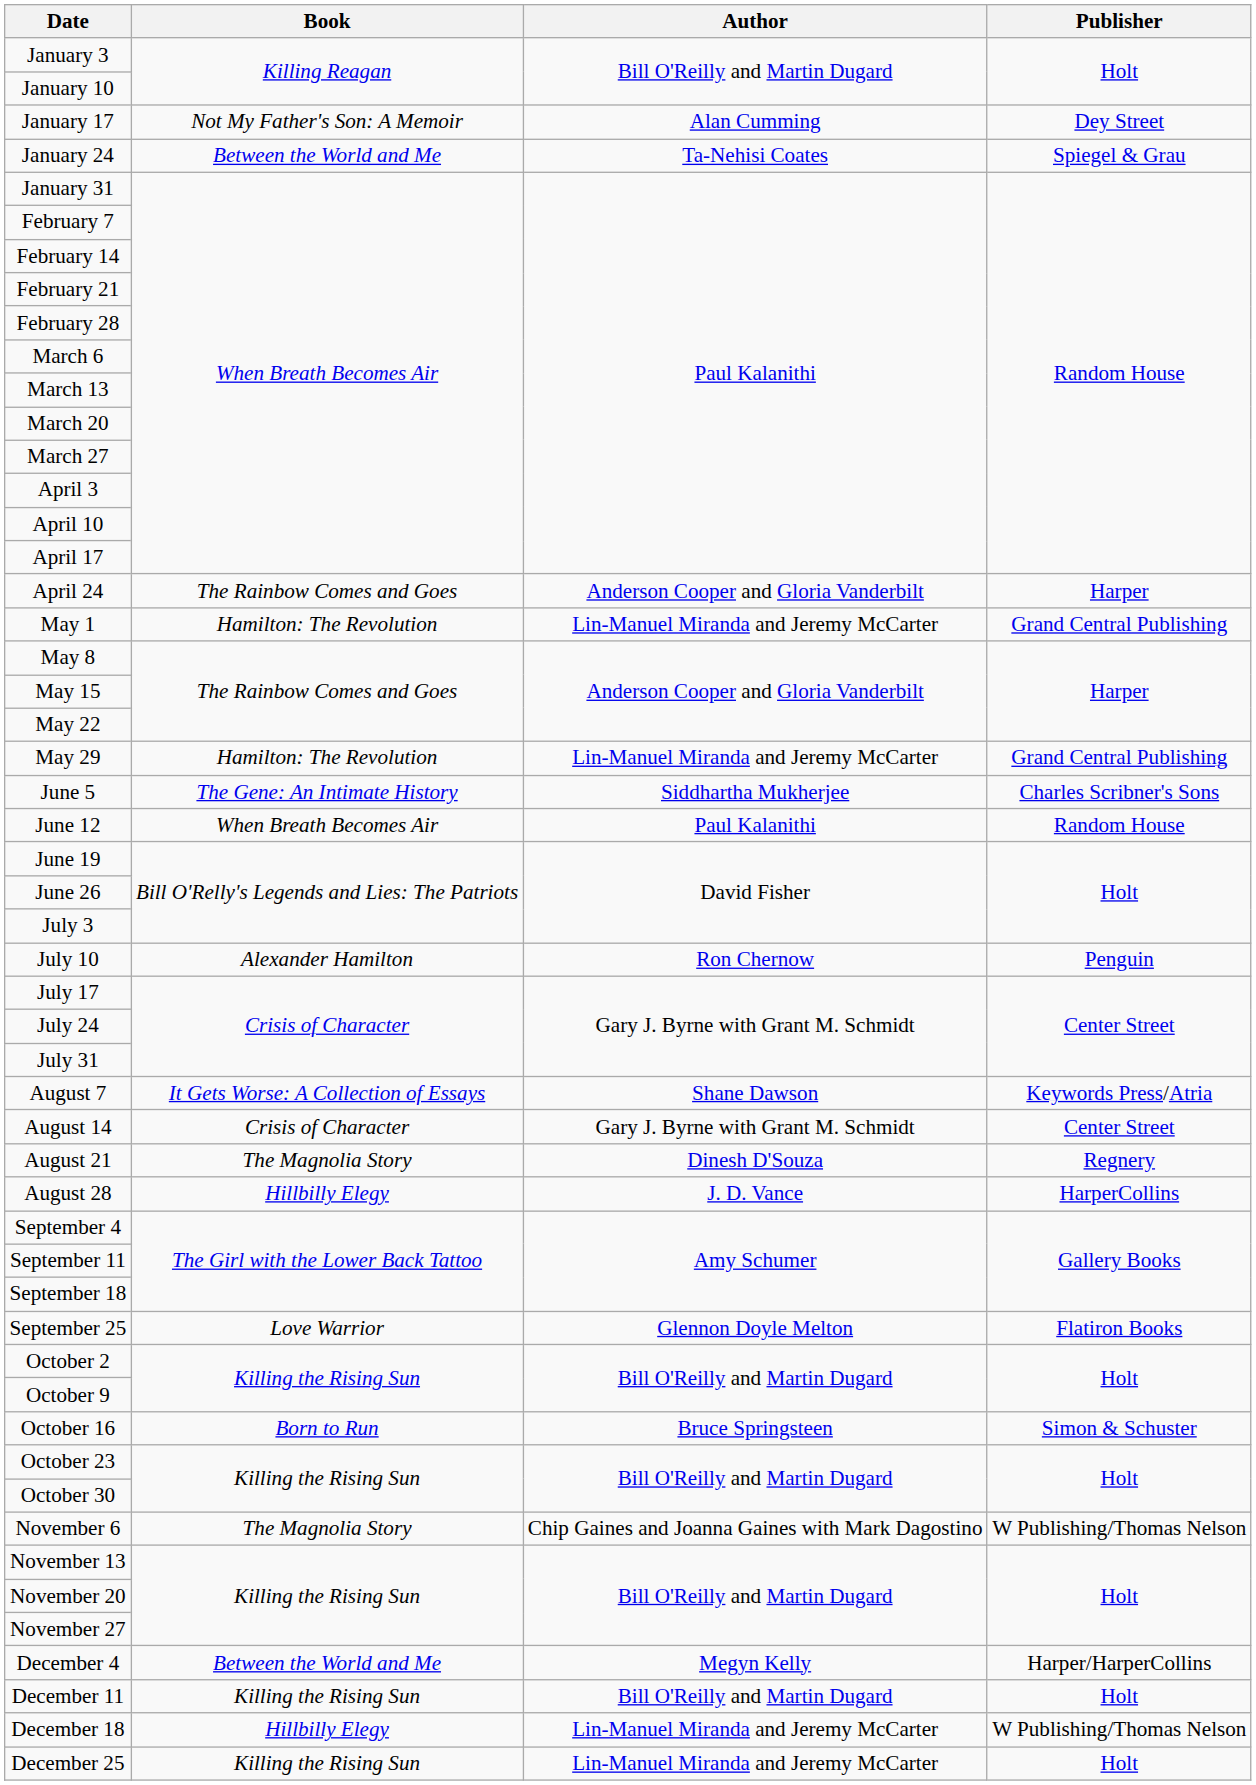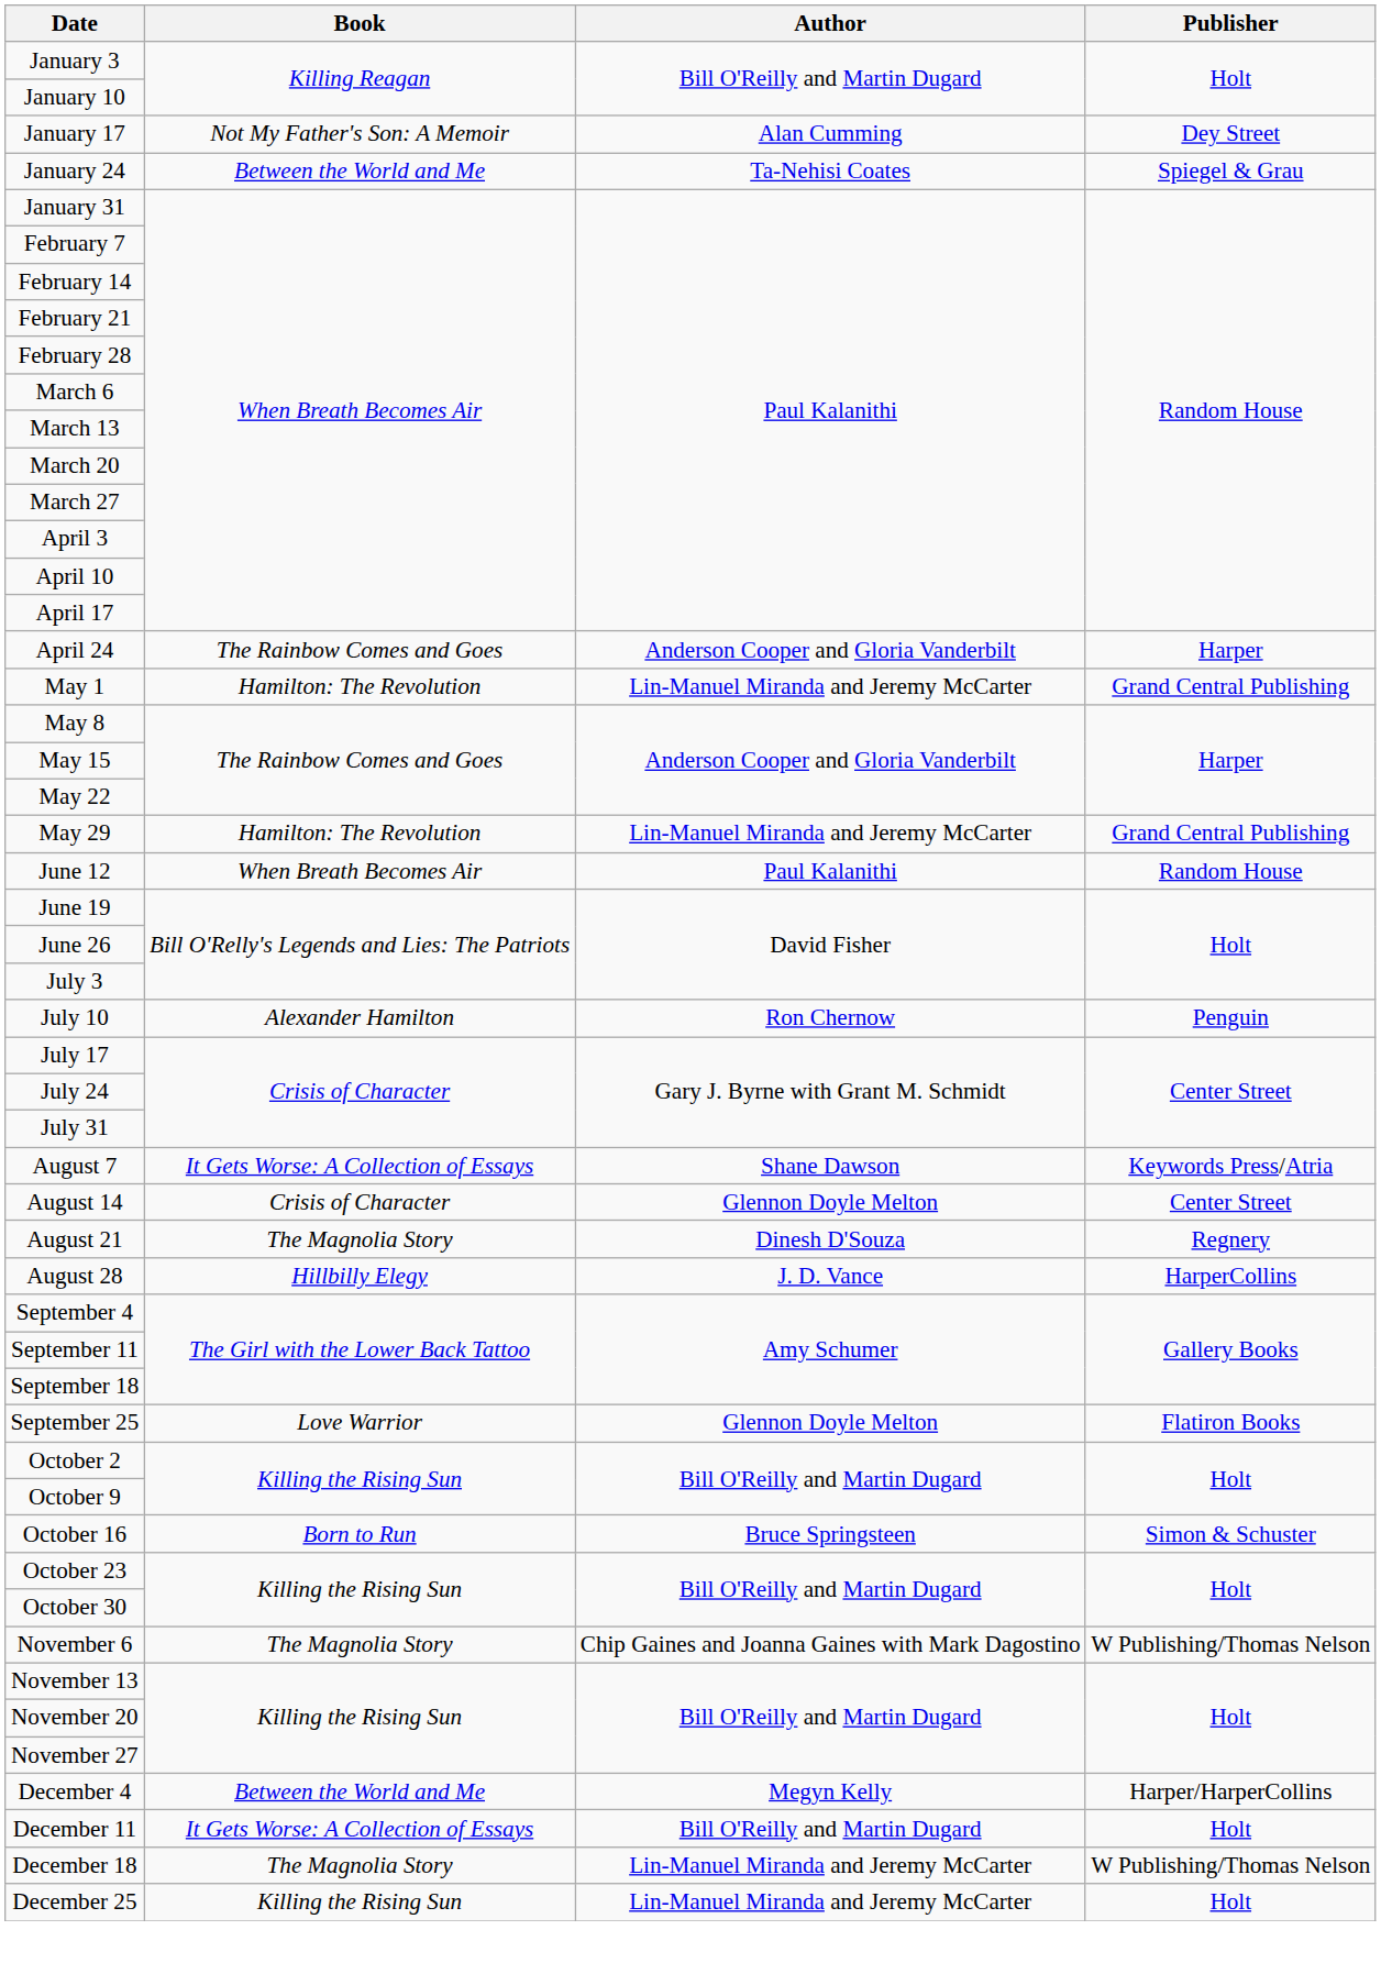 <table class="wikitable" style="text-align: center">
 <tr>
 <th>Date</th>
 <th>Book</th>
 <th>Author</th>
 <th>Publisher</th>
 </tr>
 <tr>
 <td>January 3</td>
 <td rowspan="2"><em><a href='#'>Killing Reagan</a></em></td>
 <td rowspan="2"><a href='#'>Bill O'Reilly</a> and <a href='#'>Martin Dugard</a></td>
 <td rowspan="2"><a href='#'>Holt</a></td>
 </tr>
 <tr>
 <td>January 10</td>
 </tr>
 <tr>
 <td>January 17</td>
 <td><em>Not My Father's Son: A Memoir</em></td>
 <td><a href='#'>Alan Cumming</a></td>
 <td><a href='#'>Dey Street</a></td>
 </tr>
 <tr>
 <td>January 24</td>
 <td><em><a href='#'>Between the World and Me</a></em></td>
 <td><a href='#'>Ta-Nehisi Coates</a></td>
 <td><a href='#'>Spiegel & Grau</a></td>
 </tr>
 <tr>
 <td>January 31</td>
 <td rowspan="12"><em><a href='#'>When Breath Becomes Air</a></em></td>
 <td rowspan="12"><a href='#'>Paul Kalanithi</a></td>
 <td rowspan="12"><a href='#'>Random House</a></td>
 </tr>
 <tr>
 <td>February 7</td>
 </tr>
 <tr>
 <td>February 14</td>
 </tr>
 <tr>
 <td>February 21</td>
 </tr>
 <tr>
 <td>February 28</td>
 </tr>
 <tr>
 <td>March 6</td>
 </tr>
 <tr>
 <td>March 13</td>
 </tr>
 <tr>
 <td>March 20</td>
 </tr>
 <tr>
 <td>March 27</td>
 </tr>
 <tr>
 <td>April 3</td>
 </tr>
 <tr>
 <td>April 10</td>
 </tr>
 <tr>
 <td>April 17</td>
 </tr>
 <tr>
 <td>April 24</td>
 <td><em>The Rainbow Comes and Goes</em></td>
 <td><a href='#'>Anderson Cooper</a> and <a href='#'>Gloria Vanderbilt</a></td>
 <td><a href='#'>Harper</a></td>
 </tr>
 <tr>
 <td>May 1</td>
 <td><em>Hamilton: The Revolution</em></td>
 <td><a href='#'>Lin-Manuel Miranda</a> and Jeremy McCarter</td>
 <td><a href='#'>Grand Central Publishing</a></td>
 </tr>
 <tr>
 <td>May 8</td>
 <td rowspan="3"><em>The Rainbow Comes and Goes</em></td>
 <td rowspan="3"><a href='#'>Anderson Cooper</a> and <a href='#'>Gloria Vanderbilt</a></td>
 <td rowspan="3"><a href='#'>Harper</a></td>
 </tr>
 <tr>
 <td>May 15</td>
 </tr>
 <tr>
 <td>May 22</td>
 </tr>
 <tr>
 <td>May 29</td>
 <td><em>Hamilton: The Revolution</em></td>
 <td><a href='#'>Lin-Manuel Miranda</a> and Jeremy McCarter</td>
 <td><a href='#'>Grand Central Publishing</a></td>
 </tr>
 <tr>
-<td>June 5</td>
-<td><em><a href='#'>The Gene: An Intimate History</a></em></td>
-<td><a href='#'>Siddhartha Mukherjee</a></td>
-<td><a href='#'>Charles Scribner's Sons</a></td>
-</tr>
-<tr>
 <td>June 12</td>
 <td><em>When Breath Becomes Air</em></td>
 <td><a href='#'>Paul Kalanithi</a></td>
 <td><a href='#'>Random House</a></td>
 </tr>
 <tr>
 <td>June 19</td>
 <td rowspan="3"><em>Bill O'Relly's Legends and Lies: The Patriots</em></td>
 <td rowspan="3">David Fisher</td>
 <td rowspan="3"><a href='#'>Holt</a></td>
 </tr>
 <tr>
 <td>June 26</td>
 </tr>
 <tr>
 <td>July 3</td>
 </tr>
 <tr>
 <td>July 10</td>
 <td><em>Alexander Hamilton</em></td>
 <td><a href='#'>Ron Chernow</a></td>
 <td><a href='#'>Penguin</a></td>
 </tr>
 <tr>
 <td>July 17</td>
 <td rowspan="3"><em><a href='#'>Crisis of Character</a></em></td>
 <td rowspan="3">Gary J. Byrne with Grant M. Schmidt</td>
 <td rowspan="3"><a href='#'>Center Street</a></td>
 </tr>
 <tr>
 <td>July 24</td>
 </tr>
 <tr>
 <td>July 31</td>
 </tr>
 <tr>
 <td>August 7</td>
 <td><em><a href='#'>It Gets Worse: A Collection of Essays</a></em></td>
 <td><a href='#'>Shane Dawson</a></td>
 <td><a href='#'>Keywords Press</a>/<a href='#'>Atria</a></td>
 </tr>
 <tr>
 <td>August 14</td>
 <td><em>Crisis of Character</em></td>
-<td>Gary J. Byrne with Grant M. Schmidt</td>
+<td><a href='#'>Glennon Doyle Melton</a></td>
 <td><a href='#'>Center Street</a></td>
 </tr>
 <tr>
 <td>August 21</td>
 <td><em>The Magnolia Story</em></td>
 <td><a href='#'>Dinesh D'Souza</a></td>
 <td><a href='#'>Regnery</a></td>
 </tr>
 <tr>
 <td>August 28</td>
 <td><em><a href='#'>Hillbilly Elegy</a></em></td>
 <td><a href='#'>J. D. Vance</a></td>
 <td><a href='#'>HarperCollins</a></td>
 </tr>
 <tr>
 <td>September 4</td>
 <td rowspan="3"><em><a href='#'>The Girl with the Lower Back Tattoo</a></em></td>
 <td rowspan="3"><a href='#'>Amy Schumer</a></td>
 <td rowspan="3"><a href='#'>Gallery Books</a></td>
 </tr>
 <tr>
 <td>September 11</td>
 </tr>
 <tr>
 <td>September 18</td>
 </tr>
 <tr>
 <td>September 25</td>
 <td><em>Love Warrior</em></td>
 <td><a href='#'>Glennon Doyle Melton</a></td>
 <td><a href='#'>Flatiron Books</a></td>
 </tr>
 <tr>
 <td>October 2</td>
 <td rowspan="2"><em><a href='#'>Killing the Rising Sun</a></em></td>
 <td rowspan="2"><a href='#'>Bill O'Reilly</a> and <a href='#'>Martin Dugard</a></td>
 <td rowspan="2"><a href='#'>Holt</a></td>
 </tr>
 <tr>
 <td>October 9</td>
 </tr>
 <tr>
 <td>October 16</td>
 <td><em><a href='#'>Born to Run</a></em></td>
 <td><a href='#'>Bruce Springsteen</a></td>
 <td><a href='#'>Simon & Schuster</a></td>
 </tr>
 <tr>
 <td>October 23</td>
 <td rowspan="2"><em>Killing the Rising Sun</em></td>
 <td rowspan="2"><a href='#'>Bill O'Reilly</a> and <a href='#'>Martin Dugard</a></td>
 <td rowspan="2"><a href='#'>Holt</a></td>
 </tr>
 <tr>
 <td>October 30</td>
 </tr>
 <tr>
 <td>November 6</td>
 <td><em>The Magnolia Story</em></td>
 <td>Chip Gaines and Joanna Gaines with Mark Dagostino</td>
 <td>W Publishing/Thomas Nelson</td>
 </tr>
 <tr>
 <td>November 13</td>
 <td rowspan="3"><em>Killing the Rising Sun</em></td>
 <td rowspan="3"><a href='#'>Bill O'Reilly</a> and <a href='#'>Martin Dugard</a></td>
 <td rowspan="3"><a href='#'>Holt</a></td>
 </tr>
 <tr>
 <td>November 20</td>
 </tr>
 <tr>
 <td>November 27</td>
 </tr>
 <tr>
 <td>December 4</td>
 <td><em><a href='#'>Between the World and Me</a></em></td>
 <td><a href='#'>Megyn Kelly</a></td>
 <td>Harper/HarperCollins</td>
 </tr>
 <tr>
 <td>December 11</td>
-<td><em>Killing the Rising Sun</em></td>
+<td><em><a href='#'>It Gets Worse: A Collection of Essays</a></em></td>
 <td><a href='#'>Bill O'Reilly</a> and <a href='#'>Martin Dugard</a></td>
 <td><a href='#'>Holt</a></td>
 </tr>
 <tr>
 <td>December 18</td>
-<td><em><a href='#'>Hillbilly Elegy</a></em></td>
+<td><em>The Magnolia Story</em></td>
 <td><a href='#'>Lin-Manuel Miranda</a> and Jeremy McCarter</td>
 <td>W Publishing/Thomas Nelson</td>
 </tr>
 <tr>
 <td>December 25</td>
 <td><em>Killing the Rising Sun</em></td>
 <td><a href='#'>Lin-Manuel Miranda</a> and Jeremy McCarter</td>
 <td><a href='#'>Holt</a></td>
 </tr>
 </table>
